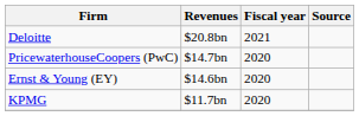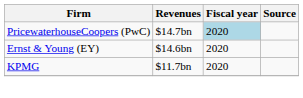 <table class="wikitable sortable">
 <tr>
 <th>Firm</th>
 <th>Revenues</th>
 <th>Fiscal year</th>
 <th>Source</th>
 </tr>
 <tr>
-<td><a href='#'>Deloitte</a></td>
-<td>$20.8bn</td>
-<td>2021</td>
-<td></td>
-</tr>
-<tr>
 <td><a href='#'>PricewaterhouseCoopers</a> (PwC)</td>
 <td>$14.7bn</td>
-<td>2020</td>
+<td style="background: lightblue;">2020</td>
 <td></td>
 </tr>
 <tr>
 <td><a href='#'>Ernst & Young</a> (EY)</td>
 <td>$14.6bn</td>
 <td>2020</td>
 <td></td>
 </tr>
 <tr>
 <td><a href='#'>KPMG</a></td>
 <td>$11.7bn</td>
 <td>2020</td>
 <td></td>
 </tr>
 <tr>
 </tr>
 </table>
